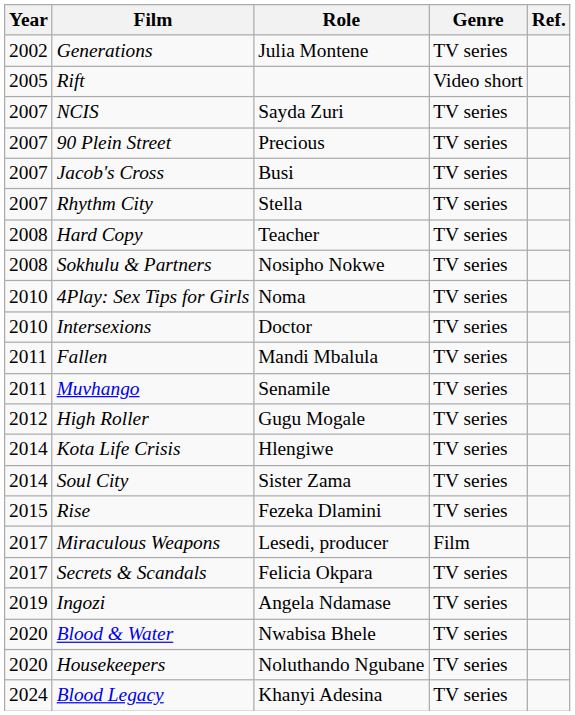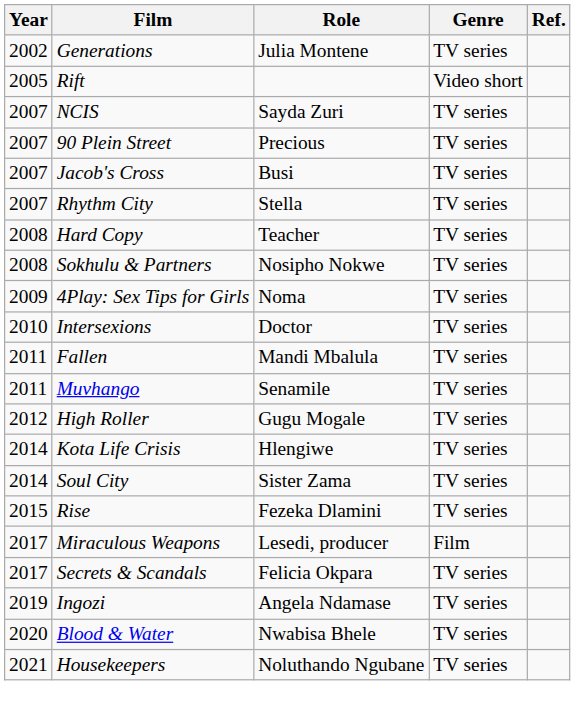 <table class="wikitable">
 <tr>
 <th>Year</th>
 <th>Film</th>
 <th>Role</th>
 <th>Genre</th>
 <th>Ref.</th>
 </tr>
 <tr>
 <td>2002</td>
 <td><em>Generations</em></td>
 <td>Julia Montene</td>
 <td>TV series</td>
 <td></td>
 </tr>
 <tr>
 <td>2005</td>
 <td><em>Rift</em></td>
 <td></td>
 <td>Video short</td>
 <td></td>
 </tr>
 <tr>
 <td>2007</td>
 <td><em>NCIS</em></td>
 <td>Sayda Zuri</td>
 <td>TV series</td>
 <td></td>
 </tr>
 <tr>
 <td>2007</td>
 <td><em>90 Plein Street</em></td>
 <td>Precious</td>
 <td>TV series</td>
 <td></td>
 </tr>
 <tr>
 <td>2007</td>
 <td><em>Jacob's Cross</em></td>
 <td>Busi</td>
 <td>TV series</td>
 <td></td>
 </tr>
 <tr>
 <td>2007</td>
 <td><em>Rhythm City</em></td>
 <td>Stella</td>
 <td>TV series</td>
 <td></td>
 </tr>
 <tr>
 <td>2008</td>
 <td><em>Hard Copy</em></td>
 <td>Teacher</td>
 <td>TV series</td>
 <td></td>
 </tr>
 <tr>
 <td>2008</td>
 <td><em>Sokhulu & Partners</em></td>
 <td>Nosipho Nokwe</td>
 <td>TV series</td>
 <td></td>
 </tr>
 <tr>
-<td>2010</td>
+<td>2009</td>
 <td><em>4Play: Sex Tips for Girls</em></td>
 <td>Noma</td>
 <td>TV series</td>
 <td></td>
 </tr>
 <tr>
 <td>2010</td>
 <td><em>Intersexions</em></td>
 <td>Doctor</td>
 <td>TV series</td>
 <td></td>
 </tr>
 <tr>
 <td>2011</td>
 <td><em>Fallen</em></td>
 <td>Mandi Mbalula</td>
 <td>TV series</td>
 <td></td>
 </tr>
 <tr>
 <td>2011</td>
 <td><em><a href='#'>Muvhango</a></em></td>
 <td>Senamile</td>
 <td>TV series</td>
 <td></td>
 </tr>
 <tr>
 <td>2012</td>
 <td><em>High Roller</em></td>
 <td>Gugu Mogale</td>
 <td>TV series</td>
 <td></td>
 </tr>
 <tr>
 <td>2014</td>
 <td><em>Kota Life Crisis</em></td>
 <td>Hlengiwe</td>
 <td>TV series</td>
 <td></td>
 </tr>
 <tr>
 <td>2014</td>
 <td><em>Soul City</em></td>
 <td>Sister Zama</td>
 <td>TV series</td>
 <td></td>
 </tr>
 <tr>
 <td>2015</td>
 <td><em>Rise</em></td>
 <td>Fezeka Dlamini</td>
 <td>TV series</td>
 <td></td>
 </tr>
 <tr>
 <td>2017</td>
 <td><em>Miraculous Weapons</em></td>
 <td>Lesedi, producer</td>
 <td>Film</td>
 <td></td>
 </tr>
 <tr>
 <td>2017</td>
 <td><em>Secrets & Scandals</em></td>
 <td>Felicia Okpara</td>
 <td>TV series</td>
 <td></td>
 </tr>
 <tr>
 <td>2019</td>
 <td><em>Ingozi</em></td>
 <td>Angela Ndamase</td>
 <td>TV series</td>
 <td></td>
 </tr>
 <tr>
 <td>2020</td>
 <td><em><a href='#'>Blood & Water</a></em></td>
 <td>Nwabisa Bhele</td>
 <td>TV series</td>
 <td></td>
 </tr>
 <tr>
-<td>2020</td>
+<td>2021</td>
 <td><em>Housekeepers</em></td>
 <td>Noluthando Ngubane</td>
 <td>TV series</td>
 <td></td>
 </tr>
-<tr>
-<td>2024</td>
-<td><a href='#'><em>Blood Legacy</em></a></td>
-<td>Khanyi Adesina</td>
-<td>TV series</td>
-<td></td>
-</tr>
 </table>
